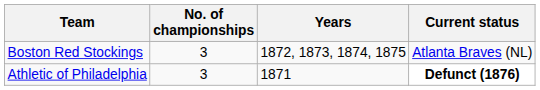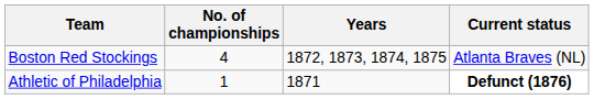 <table class="wikitable" border="1" style="text-align:center">
 <tr>
 <th>Team</th>
 <th>No. of <br>championships</th>
 <th>Years</th>
 <th>Current status</th>
 </tr>
 <tr>
 <td align=left><a href='#'>Boston Red Stockings</a></td>
-<td>3</td>
+<td>4</td>
 <td align=left>1872, 1873, 1874, 1875</td>
 <td><a href='#'>Atlanta Braves</a> (NL)</td>
 </tr>
 <tr>
 <td align=left><a href='#'>Athletic of Philadelphia</a></td>
-<td>3</td>
+<td>1</td>
 <td align=left>1871</td>
 <td style="background:#ffffff"><strong>Defunct (1876)</strong></td>
 </tr>
 </table>
